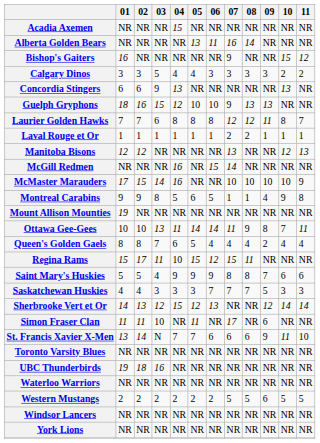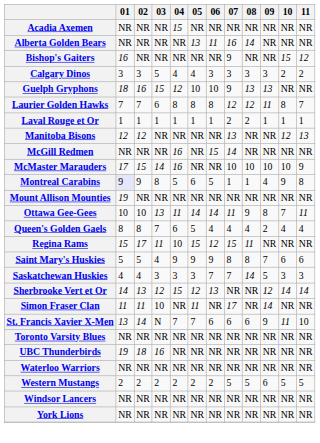 <table class="wikitable sortable">
 <tr>
 <th scope="col"></th>
 <th scope="col">01</th>
 <th scope="col">02</th>
 <th scope="col">03</th>
 <th scope="col">04</th>
 <th scope="col">05</th>
 <th scope="col">06</th>
 <th scope="col">07</th>
 <th scope="col">08</th>
 <th scope="col">09</th>
 <th scope="col">10</th>
 <th scope="col">11</th>
 </tr>
 <tr>
 <th scope="row"><a href='#'>Acadia Axemen</a></th>
 <td>NR</td>
 <td>NR</td>
 <td>NR</td>
 <td><em>15</em></td>
 <td>NR</td>
 <td>NR</td>
 <td>NR</td>
 <td>NR</td>
 <td>NR</td>
 <td>NR</td>
 <td>NR</td>
 </tr>
 <tr>
 <th scope="row"><a href='#'>Alberta Golden Bears</a></th>
 <td>NR</td>
 <td>NR</td>
 <td>NR</td>
 <td>NR</td>
 <td><em>13</em></td>
 <td><em>11</em></td>
 <td><em>16</em></td>
 <td><em>14</em></td>
 <td>NR</td>
 <td>NR</td>
 <td>NR</td>
 </tr>
 <tr>
 <th scope="row"><a href='#'>Bishop's Gaiters</a></th>
 <td><em>16</em></td>
 <td>NR</td>
 <td>NR</td>
 <td>NR</td>
 <td>NR</td>
 <td>NR</td>
 <td>9</td>
 <td>NR</td>
 <td>NR</td>
 <td><em>15</em></td>
 <td><em>12</em></td>
 </tr>
 <tr>
 <th scope="row"><a href='#'>Calgary Dinos</a></th>
 <td>3</td>
 <td>3</td>
 <td>5</td>
 <td>4</td>
 <td>4</td>
 <td>3</td>
 <td>3</td>
 <td>3</td>
 <td>3</td>
 <td>2</td>
 <td>2</td>
-</tr>
-<tr>
-<th scope="row"><a href='#'>Concordia Stingers</a></th>
-<td>6</td>
-<td>6</td>
-<td>9</td>
-<td><em>13</em></td>
-<td>NR</td>
-<td>NR</td>
-<td>NR</td>
-<td>NR</td>
-<td>NR</td>
-<td><em>13</em></td>
-<td>NR</td>
 </tr>
 <tr>
 <th scope="row"><a href='#'>Guelph Gryphons</a></th>
 <td><em>18</em></td>
 <td><em>16</em></td>
 <td><em>15</em></td>
 <td><em>12</em></td>
 <td>10</td>
 <td>10</td>
 <td>9</td>
 <td><em>13</em></td>
 <td><em>13</em></td>
 <td>NR</td>
 <td>NR</td>
 </tr>
 <tr>
 <th scope="row"><a href='#'>Laurier Golden Hawks</a></th>
 <td>7</td>
 <td>7</td>
 <td>6</td>
 <td>8</td>
 <td>8</td>
 <td>8</td>
 <td><em>12</em></td>
 <td><em>12</em></td>
 <td><em>11</em></td>
 <td>8</td>
 <td>7</td>
 </tr>
 <tr>
 <th scope="row"><a href='#'>Laval Rouge et Or</a></th>
 <td>1</td>
 <td>1</td>
 <td>1</td>
 <td>1</td>
 <td>1</td>
 <td>1</td>
 <td>2</td>
 <td>2</td>
 <td>1</td>
 <td>1</td>
 <td>1</td>
 </tr>
 <tr>
 <th scope="row"><a href='#'>Manitoba Bisons</a></th>
 <td><em>12</em></td>
 <td><em>12</em></td>
 <td>NR</td>
 <td>NR</td>
 <td>NR</td>
 <td>NR</td>
 <td><em>13</em></td>
 <td>NR</td>
 <td>NR</td>
 <td><em>12</em></td>
 <td><em>13</em></td>
 </tr>
 <tr>
 <th scope="row"><a href='#'>McGill Redmen</a></th>
 <td>NR</td>
 <td>NR</td>
 <td>NR</td>
 <td><em>16</em></td>
 <td>NR</td>
 <td><em>15</em></td>
 <td><em>14</em></td>
 <td>NR</td>
 <td>NR</td>
 <td>NR</td>
 <td>NR</td>
 </tr>
 <tr>
 <th scope="row"><a href='#'>McMaster Marauders</a></th>
 <td><em>17</em></td>
 <td><em>15</em></td>
 <td><em>14</em></td>
 <td><em>16</em></td>
 <td>NR</td>
 <td>NR</td>
 <td>10</td>
 <td>10</td>
 <td>10</td>
 <td>10</td>
 <td>9</td>
 </tr>
 <tr>
 <th scope="row"><a href='#'>Montreal Carabins</a></th>
-<td>9</td>
+<td style="background: lavender;">9</td>
 <td>9</td>
 <td>8</td>
 <td>5</td>
 <td>6</td>
 <td>5</td>
 <td>1</td>
 <td>1</td>
 <td>4</td>
 <td>9</td>
 <td>8</td>
 </tr>
 <tr>
 <th scope="row"><a href='#'>Mount Allison Mounties</a></th>
 <td><em>19</em></td>
 <td>NR</td>
 <td>NR</td>
 <td>NR</td>
 <td>NR</td>
 <td>NR</td>
 <td>NR</td>
 <td>NR</td>
 <td>NR</td>
 <td>NR</td>
 <td>NR</td>
 </tr>
 <tr>
 <th scope="row"><a href='#'>Ottawa Gee-Gees</a></th>
 <td>10</td>
 <td>10</td>
 <td><em>13</em></td>
 <td><em>11</em></td>
 <td><em>14</em></td>
 <td><em>14</em></td>
 <td><em>11</em></td>
 <td>9</td>
 <td>8</td>
 <td>7</td>
 <td><em>11</em></td>
 </tr>
 <tr>
 <th scope="row"><a href='#'>Queen's Golden Gaels</a></th>
 <td>8</td>
 <td>8</td>
 <td>7</td>
 <td>6</td>
 <td>5</td>
 <td>4</td>
 <td>4</td>
 <td>4</td>
 <td>2</td>
 <td>4</td>
 <td>4</td>
 </tr>
 <tr>
 <th scope="row"><a href='#'>Regina Rams</a></th>
 <td><em>15</em></td>
 <td><em>17</em></td>
 <td><em>11</em></td>
 <td>10</td>
 <td><em>15</em></td>
 <td><em>12</em></td>
 <td><em>15</em></td>
 <td><em>11</em></td>
 <td>NR</td>
 <td>NR</td>
 <td>NR</td>
 </tr>
 <tr>
 <th scope="row"><a href='#'>Saint Mary's Huskies</a></th>
 <td>5</td>
 <td>5</td>
 <td>4</td>
 <td>9</td>
 <td>9</td>
 <td>9</td>
 <td>8</td>
 <td>8</td>
 <td>7</td>
 <td>6</td>
 <td>6</td>
 </tr>
 <tr>
 <th scope="row"><a href='#'>Saskatchewan Huskies</a></th>
 <td>4</td>
 <td>4</td>
 <td>3</td>
 <td>3</td>
 <td>3</td>
 <td>7</td>
 <td>7</td>
-<td>7</td>
+<td><em>14</em></td>
 <td>5</td>
 <td>3</td>
 <td>3</td>
 </tr>
 <tr>
 <th scope="row"><a href='#'>Sherbrooke Vert et Or</a></th>
 <td><em>14</em></td>
 <td><em>13</em></td>
 <td><em>12</em></td>
 <td><em>15</em></td>
 <td><em>12</em></td>
 <td><em>13</em></td>
 <td>NR</td>
 <td>NR</td>
 <td><em>12</em></td>
 <td><em>14</em></td>
 <td><em>14</em></td>
 </tr>
 <tr>
 <th scope="row"><a href='#'>Simon Fraser Clan</a></th>
 <td><em>11</em></td>
 <td><em>11</em></td>
 <td>10</td>
 <td>NR</td>
 <td><em>11</em></td>
 <td>NR</td>
 <td><em>17</em></td>
 <td>NR</td>
-<td>6</td>
+<td><em>14</em></td>
 <td>NR</td>
 <td>NR</td>
 </tr>
 <tr>
 <th scope="row"><a href='#'>St. Francis Xavier X-Men</a></th>
 <td><em>13</em></td>
 <td><em>14</em></td>
 <td>N</td>
 <td>7</td>
 <td>7</td>
 <td>6</td>
 <td>6</td>
 <td>6</td>
 <td>9</td>
 <td><em>11</em></td>
 <td>10</td>
 </tr>
 <tr>
 <th scope="row"><a href='#'>Toronto Varsity Blues</a></th>
 <td>NR</td>
 <td>NR</td>
 <td>NR</td>
 <td>NR</td>
 <td>NR</td>
 <td>NR</td>
 <td>NR</td>
 <td>NR</td>
 <td>NR</td>
 <td>NR</td>
 <td>NR</td>
 </tr>
 <tr>
 <th scope="row"><a href='#'>UBC Thunderbirds</a></th>
 <td><em>19</em></td>
 <td><em>18</em></td>
 <td><em>16</em></td>
 <td>NR</td>
 <td>NR</td>
 <td>NR</td>
 <td>NR</td>
 <td>NR</td>
 <td>NR</td>
 <td>NR</td>
 <td>NR</td>
 </tr>
 <tr>
 <th scope="row"><a href='#'>Waterloo Warriors</a></th>
 <td>NR</td>
 <td>NR</td>
 <td>NR</td>
 <td>NR</td>
 <td>NR</td>
 <td>NR</td>
 <td>NR</td>
 <td>NR</td>
 <td>NR</td>
 <td>NR</td>
 <td>NR</td>
 </tr>
 <tr>
 <th scope="row"><a href='#'>Western Mustangs</a></th>
 <td>2</td>
 <td>2</td>
 <td>2</td>
 <td>2</td>
 <td>2</td>
 <td>2</td>
 <td>5</td>
 <td>5</td>
 <td>6</td>
 <td>5</td>
 <td>5</td>
 </tr>
 <tr>
 <th scope="row"><a href='#'>Windsor Lancers</a></th>
 <td>NR</td>
 <td>NR</td>
 <td>NR</td>
 <td>NR</td>
 <td>NR</td>
 <td>NR</td>
 <td>NR</td>
 <td>NR</td>
 <td>NR</td>
 <td>NR</td>
 <td>NR</td>
 </tr>
 <tr>
 <th scope="row"><a href='#'>York Lions</a></th>
 <td>NR</td>
 <td>NR</td>
 <td>NR</td>
 <td>NR</td>
 <td>NR</td>
 <td>NR</td>
 <td>NR</td>
 <td>NR</td>
 <td>NR</td>
 <td>NR</td>
 <td>NR</td>
 </tr>
 <tr>
 </tr>
 </table>
